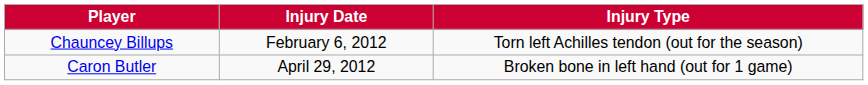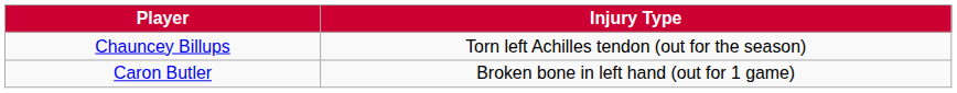 <table class="wikitable sortable sortable">
 <tr>
 <th style="background:#CC0033; color:white" width="10%">Player</th>
-<th style="background:#CC0033; color:white" width="10%">Injury Date</th>
 <th style="background:#CC0033; color:white" width="20%">Injury Type</th>
 </tr>
 <tr style="text-align: center">
 <td><a href='#'>Chauncey Billups</a></td>
-<td>February 6, 2012</td>
 <td>Torn left Achilles tendon (out for the season)</td>
 </tr>
 <tr style="text-align: center">
 <td><a href='#'>Caron Butler</a></td>
-<td>April 29, 2012</td>
 <td>Broken bone in left hand (out for 1 game)</td>
 </tr>
 </table>
